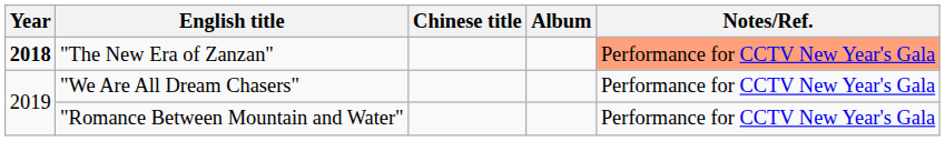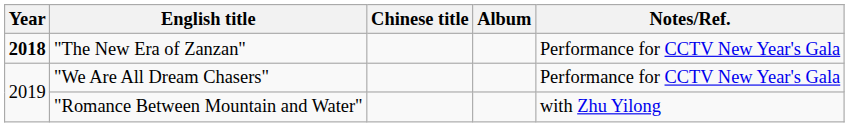 <table class="wikitable">
 <tr>
 <th>Year</th>
 <th>English title</th>
 <th>Chinese title</th>
 <th>Album</th>
 <th>Notes/Ref.</th>
 </tr>
 <tr>
 <td><strong>2018</strong></td>
 <td>"The New Era of Zanzan"</td>
 <td></td>
 <td></td>
-<td style="background: lightsalmon;">Performance for <a href='#'>CCTV New Year's Gala</a></td>
+<td>Performance for <a href='#'>CCTV New Year's Gala</a></td>
 </tr>
 <tr>
 <td rowspan=2>2019</td>
 <td>"We Are All Dream Chasers"</td>
 <td></td>
 <td></td>
 <td>Performance for <a href='#'>CCTV New Year's Gala</a></td>
 </tr>
 <tr>
 <td>"Romance Between Mountain and Water"</td>
 <td></td>
 <td></td>
-<td>Performance for <a href='#'>CCTV New Year's Gala</a></td>
+<td>with <a href='#'>Zhu Yilong</a></td>
 </tr>
 </table>
